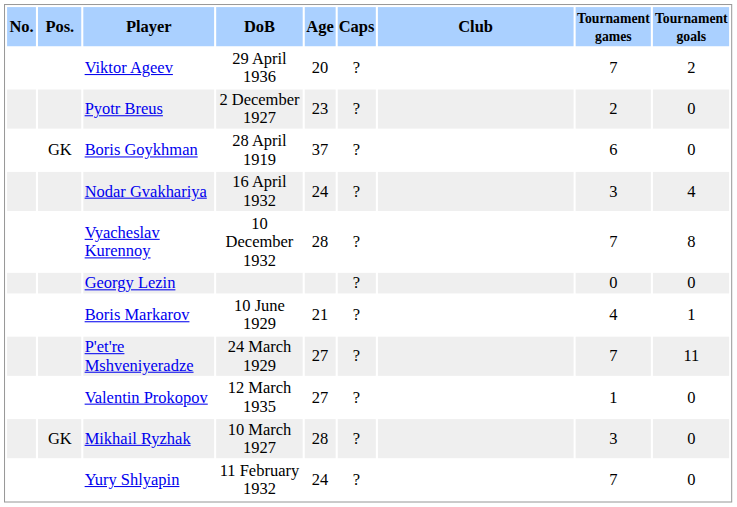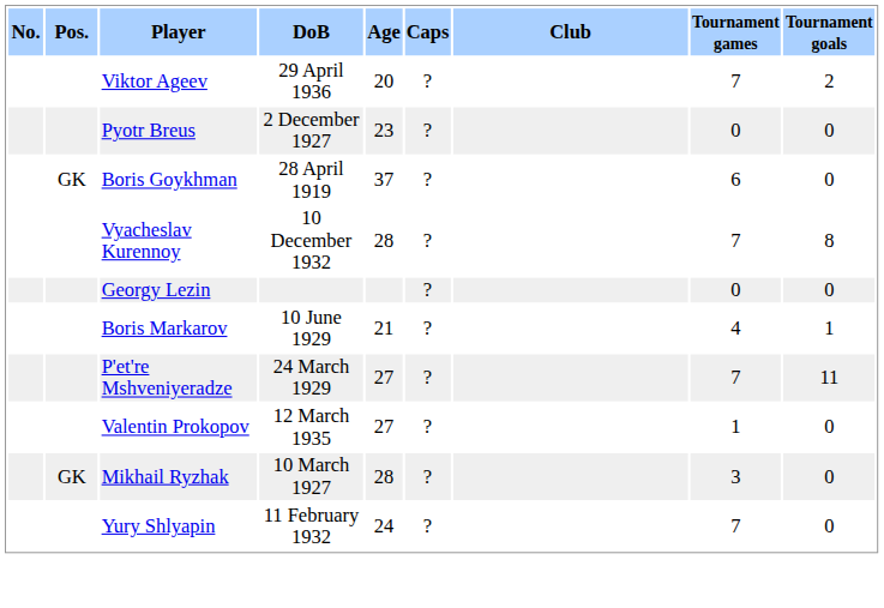 <table border="0" width="80%" style="border: 1px solid #999; background-color:#FFFFFF; text-align:center">
 <tr align="center" bgcolor="#AAD0FF">
 <th width=4%>No.</th>
 <th width=6%>Pos.</th>
 <th width=18%>Player</th>
 <th width=12%>DoB</th>
 <th width=4%>Age</th>
 <th width=4%>Caps</th>
 <th width=27%>Club</th>
 <th width=6%><small>Tournament<br>games</small></th>
 <th width=6%><small>Tournament<br>goals</small></th>
 </tr>
 <tr>
 <td></td>
 <td></td>
 <td align="left"><a href='#'>Viktor Ageev</a></td>
 <td>29 April 1936</td>
 <td>20</td>
 <td>?</td>
 <td align="left"></td>
 <td>7</td>
 <td>2</td>
 </tr>
 <tr bgcolor="#EFEFEF">
 <td></td>
 <td></td>
 <td align="left"><a href='#'>Pyotr Breus</a></td>
 <td>2 December 1927</td>
 <td>23</td>
 <td>?</td>
 <td align="left"></td>
-<td>2</td>
+<td>0</td>
 <td>0</td>
 </tr>
 <tr>
 <td></td>
 <td>GK</td>
 <td align="left"><a href='#'>Boris Goykhman</a></td>
 <td>28 April 1919</td>
 <td>37</td>
 <td>?</td>
 <td align="left"></td>
 <td>6</td>
 <td>0</td>
-</tr>
-<tr bgcolor="#EFEFEF">
-<td></td>
-<td></td>
-<td align="left"><a href='#'>Nodar Gvakhariya</a></td>
-<td>16 April 1932</td>
-<td>24</td>
-<td>?</td>
-<td align="left"></td>
-<td>3</td>
-<td>4</td>
 </tr>
 <tr>
 <td></td>
 <td></td>
 <td align="left"><a href='#'>Vyacheslav Kurennoy</a></td>
 <td>10 December 1932</td>
 <td>28</td>
 <td>?</td>
 <td align="left"></td>
 <td>7</td>
 <td>8</td>
 </tr>
 <tr bgcolor="#EFEFEF">
 <td></td>
 <td></td>
 <td align="left"><a href='#'>Georgy Lezin</a></td>
 <td></td>
 <td></td>
 <td>?</td>
 <td align="left"></td>
 <td>0</td>
 <td>0</td>
 </tr>
 <tr>
 <td></td>
 <td></td>
 <td align="left"><a href='#'>Boris Markarov</a></td>
 <td>10 June 1929</td>
 <td>21</td>
 <td>?</td>
 <td align="left"></td>
 <td>4</td>
 <td>1</td>
 </tr>
 <tr bgcolor="#EFEFEF">
 <td></td>
 <td></td>
 <td align="left"><a href='#'>P'et're Mshveniyeradze</a></td>
 <td>24 March 1929</td>
 <td>27</td>
 <td>?</td>
 <td align="left"></td>
 <td>7</td>
 <td>11</td>
 </tr>
 <tr>
 <td></td>
 <td></td>
 <td align="left"><a href='#'>Valentin Prokopov</a></td>
 <td>12 March 1935</td>
 <td>27</td>
 <td>?</td>
 <td align="left"></td>
 <td>1</td>
 <td>0</td>
 </tr>
 <tr bgcolor="#EFEFEF">
 <td></td>
 <td>GK</td>
 <td align="left"><a href='#'>Mikhail Ryzhak</a></td>
 <td>10 March 1927</td>
 <td>28</td>
 <td>?</td>
 <td align="left"></td>
 <td>3</td>
 <td>0</td>
 </tr>
 <tr>
 <td></td>
 <td></td>
 <td align="left"><a href='#'>Yury Shlyapin</a></td>
 <td>11 February 1932</td>
 <td>24</td>
 <td>?</td>
 <td align="left"></td>
 <td>7</td>
 <td>0</td>
 </tr>
 </table>
